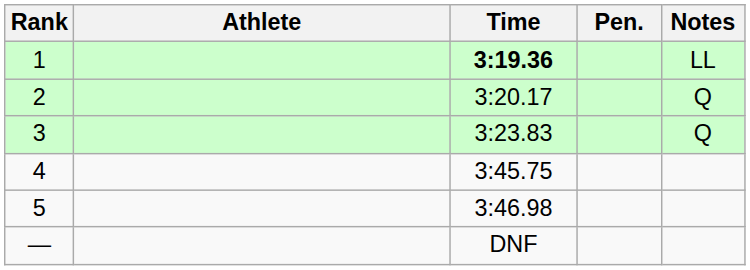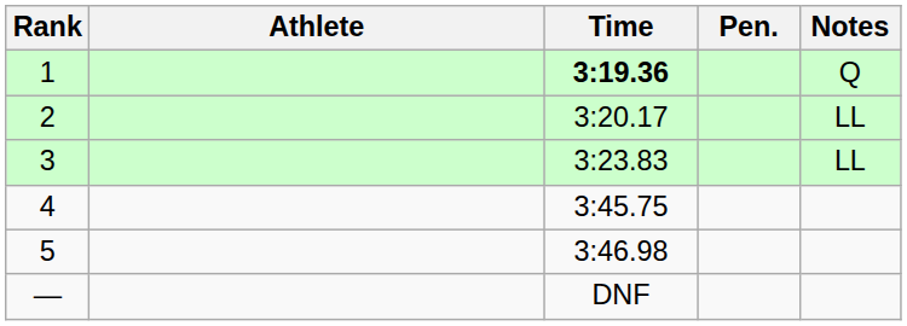 <table class=wikitable style="text-align:center">
 <tr>
 <th width=40>Rank</th>
 <th width=250>Athlete</th>
 <th width=80>Time</th>
 <th width=50>Pen.</th>
 <th width=50>Notes</th>
 </tr>
 <tr bgcolor=ccffcc>
 <td>1</td>
 <td align=left></td>
 <td><strong>3:19.36</strong></td>
 <td></td>
-<td>LL</td>
+<td>Q</td>
 </tr>
 <tr bgcolor=ccffcc>
 <td>2</td>
 <td align=left></td>
 <td>3:20.17</td>
 <td></td>
-<td>Q</td>
+<td>LL</td>
 </tr>
 <tr bgcolor=ccffcc>
 <td>3</td>
 <td align=left></td>
 <td>3:23.83</td>
 <td></td>
-<td>Q</td>
+<td>LL</td>
 </tr>
 <tr>
 <td>4</td>
 <td align=left></td>
 <td>3:45.75</td>
 <td></td>
 <td></td>
 </tr>
 <tr>
 <td>5</td>
 <td align=left></td>
 <td>3:46.98</td>
 <td></td>
 <td></td>
 </tr>
 <tr>
 <td>—</td>
 <td align=left></td>
 <td>DNF</td>
 <td></td>
 <td></td>
 </tr>
 </table>
